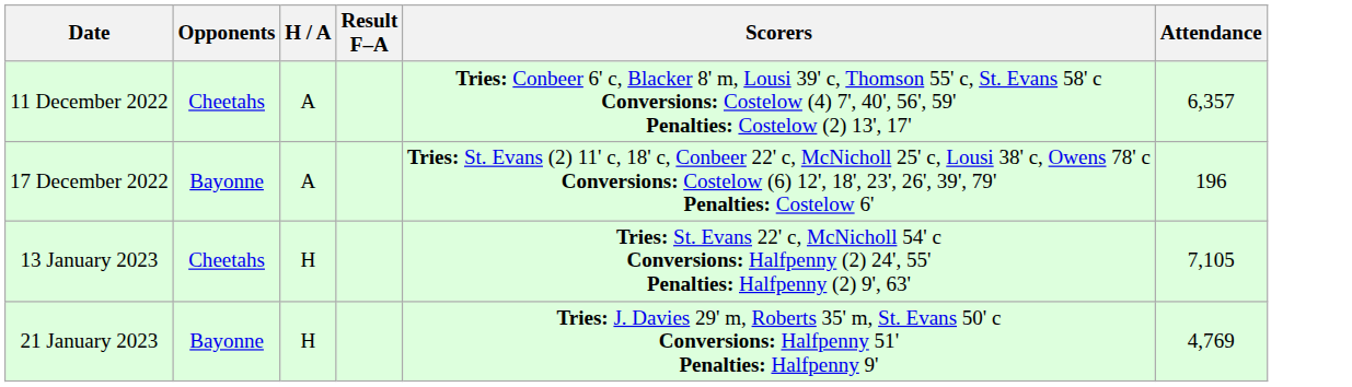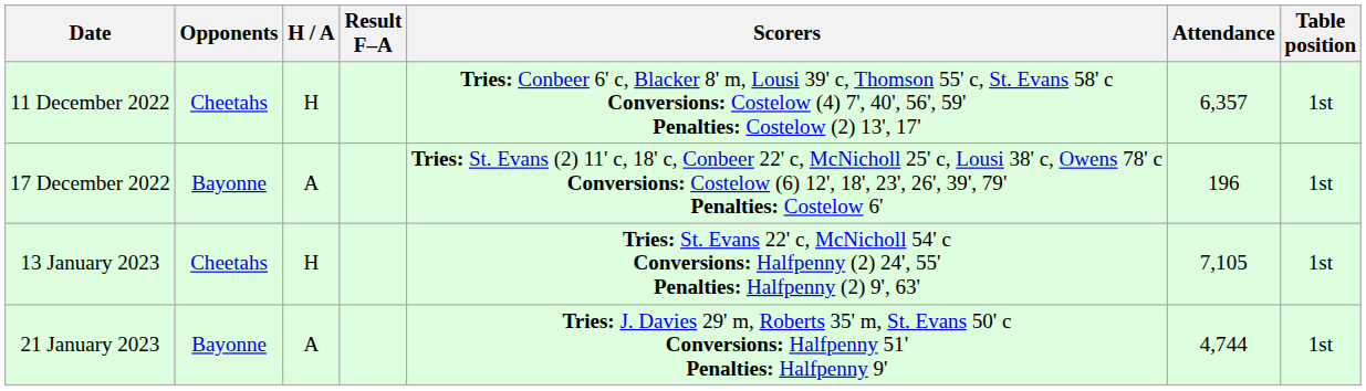 <table class="wikitable" style="text-align:center">
 <tr>
 <th>Date</th>
 <th>Opponents</th>
 <th>H / A</th>
 <th>Result<br>F–A</th>
 <th>Scorers</th>
 <th>Attendance</th>
+<th>Table<br>position</th>
 </tr>
 <tr bgcolor="#ddffdd">
 <td>11 December 2022</td>
 <td><a href='#'>Cheetahs</a></td>
-<td>A</td>
+<td>H</td>
 <td></td>
 <td><strong>Tries:</strong> <a href='#'>Conbeer</a> 6' c, <a href='#'>Blacker</a> 8' m, <a href='#'>Lousi</a> 39' c, <a href='#'>Thomson</a> 55' c, <a href='#'>St. Evans</a> 58' c<br><strong>Conversions:</strong> <a href='#'>Costelow</a> (4) 7', 40', 56', 59'<br><strong>Penalties:</strong> <a href='#'>Costelow</a> (2) 13', 17'</td>
 <td>6,357</td>
+<td>1st</td>
 </tr>
 <tr bgcolor="#ddffdd">
 <td>17 December 2022</td>
 <td><a href='#'>Bayonne</a></td>
 <td>A</td>
 <td></td>
 <td><strong>Tries:</strong> <a href='#'>St. Evans</a> (2) 11' c, 18' c, <a href='#'>Conbeer</a> 22' c, <a href='#'>McNicholl</a> 25' c, <a href='#'>Lousi</a> 38' c, <a href='#'>Owens</a> 78' c <br><strong>Conversions:</strong> <a href='#'>Costelow</a> (6) 12', 18', 23', 26', 39', 79'<br><strong>Penalties:</strong> <a href='#'>Costelow</a> 6'</td>
 <td>196</td>
+<td>1st</td>
 </tr>
 <tr bgcolor="#ddffdd">
 <td>13 January 2023</td>
 <td><a href='#'>Cheetahs</a></td>
 <td>H</td>
 <td></td>
 <td><strong>Tries:</strong> <a href='#'>St. Evans</a> 22' c, <a href='#'>McNicholl</a> 54' c <br><strong>Conversions:</strong> <a href='#'>Halfpenny</a> (2) 24', 55' <br><strong>Penalties:</strong> <a href='#'>Halfpenny</a> (2) 9', 63'</td>
 <td>7,105</td>
+<td>1st</td>
 </tr>
 <tr bgcolor="#ddffdd">
 <td>21 January 2023</td>
 <td><a href='#'>Bayonne</a></td>
-<td>H</td>
+<td>A</td>
 <td></td>
 <td><strong>Tries:</strong> <a href='#'>J. Davies</a> 29' m, <a href='#'>Roberts</a> 35' m, <a href='#'>St. Evans</a> 50' c <br><strong>Conversions:</strong> <a href='#'>Halfpenny</a> 51' <br><strong>Penalties:</strong> <a href='#'>Halfpenny</a> 9'</td>
-<td>4,769</td>
+<td>4,744</td>
+<td>1st</td>
 </tr>
 </table>
